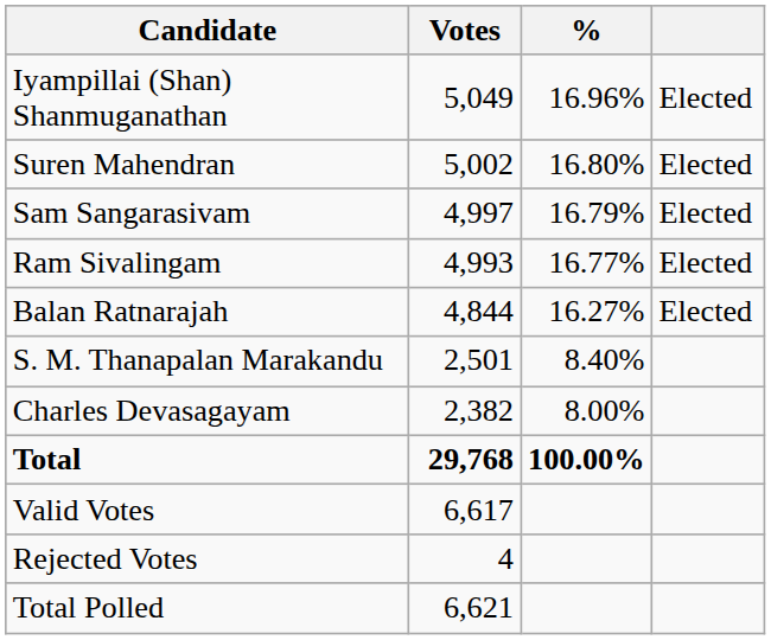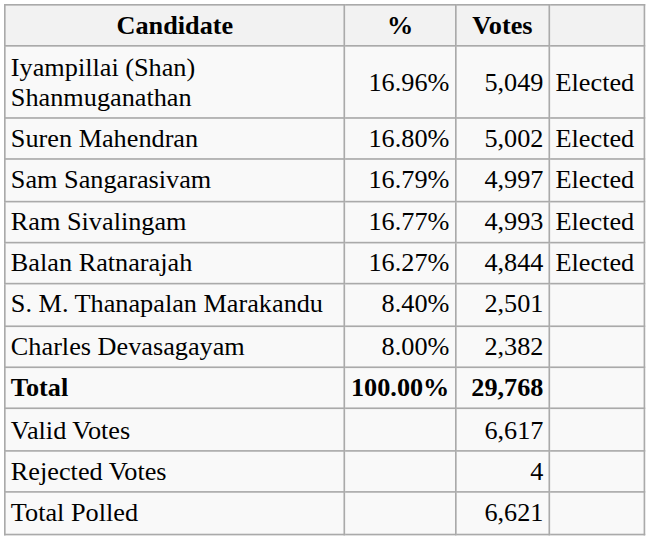 <table class="wikitable" border="1" style="text-align:right;">
 <tr>
 <th align=left width="200">Candidate</th>
+<th align=left width="40">%</th>
 <th align=left width="50">Votes</th>
-<th align=left width="40">%</th>
 <th align=left width="50"></th>
 </tr>
 <tr>
 <td align=left>Iyampillai (Shan) Shanmuganathan</td>
+<td>16.96%</td>
 <td>5,049</td>
-<td>16.96%</td>
 <td align=left>Elected</td>
 </tr>
 <tr>
 <td align=left>Suren Mahendran</td>
+<td>16.80%</td>
 <td>5,002</td>
-<td>16.80%</td>
 <td align=left>Elected</td>
 </tr>
 <tr>
 <td align=left>Sam Sangarasivam</td>
+<td>16.79%</td>
 <td>4,997</td>
-<td>16.79%</td>
 <td align=left>Elected</td>
 </tr>
 <tr>
 <td align=left>Ram Sivalingam</td>
+<td>16.77%</td>
 <td>4,993</td>
-<td>16.77%</td>
 <td align=left>Elected</td>
 </tr>
 <tr>
 <td align=left>Balan Ratnarajah</td>
+<td>16.27%</td>
 <td>4,844</td>
-<td>16.27%</td>
 <td align=left>Elected</td>
 </tr>
 <tr>
 <td align=left>S. M. Thanapalan Marakandu</td>
+<td>8.40%</td>
 <td>2,501</td>
-<td>8.40%</td>
 <td></td>
 </tr>
 <tr>
 <td align=left>Charles Devasagayam</td>
+<td>8.00%</td>
 <td>2,382</td>
-<td>8.00%</td>
 <td></td>
 </tr>
 <tr>
 <td align=left><strong>Total</strong></td>
+<td><strong>100.00%</strong></td>
 <td><strong>29,768</strong></td>
-<td><strong>100.00%</strong></td>
 <td></td>
 </tr>
 <tr>
 <td align=left>Valid Votes</td>
+<td></td>
 <td>6,617</td>
-<td></td>
 <td></td>
 </tr>
 <tr>
 <td align=left>Rejected Votes</td>
+<td></td>
 <td>4</td>
-<td></td>
 <td></td>
 </tr>
 <tr>
 <td align=left>Total Polled</td>
+<td></td>
 <td>6,621</td>
-<td></td>
 <td></td>
 </tr>
 </table>
